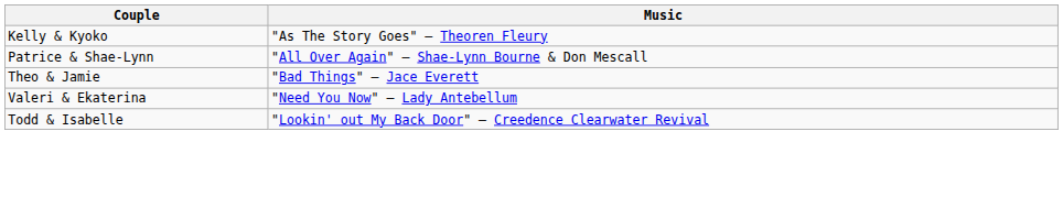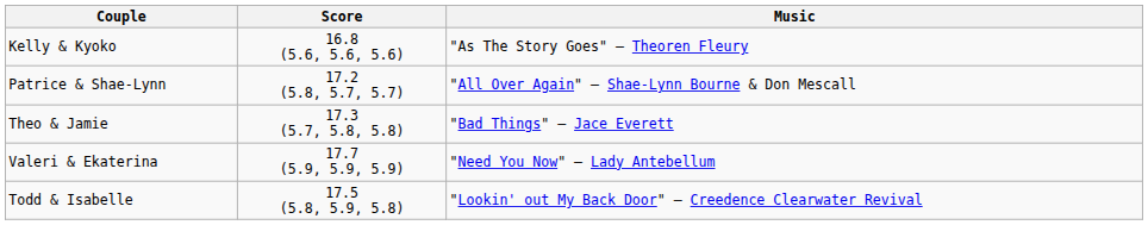 <table class="wikitable" style="width:85%;">
 <tr>
 <th style="width:20%;">Couple</th>
+<th style="width:18%;">Score</th>
 <th style="width:60%;">Music</th>
 </tr>
 <tr>
 <td>Kelly & Kyoko</td>
+<td style="text-align:center;">16.8 <br> (5.6, 5.6, 5.6)</td>
 <td>"As The Story Goes" – <a href='#'>Theoren Fleury</a></td>
 </tr>
 <tr>
 <td>Patrice & Shae-Lynn</td>
+<td style="text-align:center;">17.2 <br> (5.8, 5.7, 5.7)</td>
 <td>"<a href='#'>All Over Again</a>" – <a href='#'>Shae-Lynn Bourne</a> & Don Mescall</td>
 </tr>
 <tr>
 <td>Theo & Jamie</td>
+<td style="text-align:center;">17.3 <br> (5.7, 5.8, 5.8)</td>
 <td>"<a href='#'>Bad Things</a>" – <a href='#'>Jace Everett</a></td>
 </tr>
 <tr>
 <td>Valeri & Ekaterina</td>
+<td style="text-align:center;">17.7 <br> (5.9, 5.9, 5.9)</td>
 <td>"<a href='#'>Need You Now</a>" – <a href='#'>Lady Antebellum</a></td>
 </tr>
 <tr>
 <td>Todd & Isabelle</td>
+<td style="text-align:center;">17.5 <br> (5.8, 5.9, 5.8)</td>
 <td>"<a href='#'>Lookin' out My Back Door</a>" – <a href='#'>Creedence Clearwater Revival</a></td>
 </tr>
 </table>
